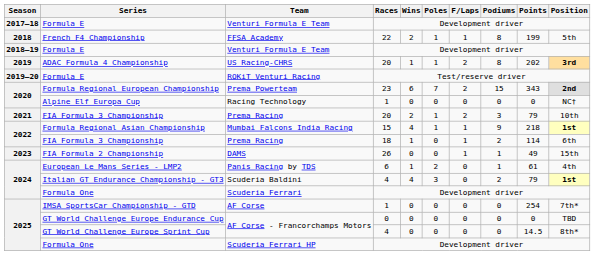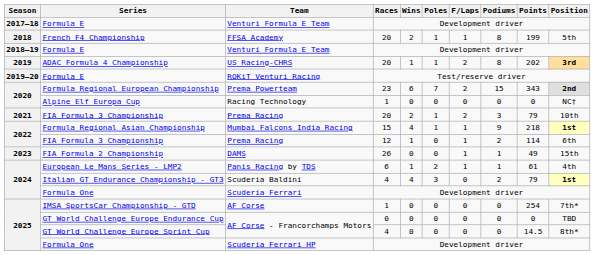 <table class="wikitable" style="font-size: 90%; text-align:center">
 <tr>
 <th>Season</th>
 <th>Series</th>
 <th>Team</th>
 <th>Races</th>
 <th>Wins</th>
 <th>Poles</th>
 <th>F/Laps</th>
 <th>Podiums</th>
 <th>Points</th>
 <th>Position</th>
 </tr>
 <tr>
 <th>2017–18</th>
 <td align=left><a href='#'>Formula E</a></td>
 <td align=left><a href='#'>Venturi Formula E Team</a></td>
 <td colspan="7">Development driver</td>
 </tr>
 <tr>
 <th>2018</th>
 <td align=left><a href='#'>French F4 Championship</a></td>
 <td align=left><a href='#'>FFSA Academy</a></td>
-<td>22</td>
+<td>20</td>
 <td>2</td>
 <td>1</td>
 <td>1</td>
 <td>8</td>
 <td>199</td>
 <td>5th</td>
 </tr>
 <tr>
 <th>2018–19</th>
 <td align=left><a href='#'>Formula E</a></td>
 <td align=left><a href='#'>Venturi Formula E Team</a></td>
 <td colspan="7">Development driver</td>
 </tr>
 <tr>
 <th>2019</th>
 <td align=left><a href='#'>ADAC Formula 4 Championship</a></td>
 <td align=left><a href='#'>US Racing-CHRS</a></td>
 <td>20</td>
 <td>1</td>
 <td>1</td>
 <td>2</td>
 <td>8</td>
 <td>202</td>
 <td style="background:#FFDF9F"><strong>3rd</strong></td>
 </tr>
 <tr>
 <th>2019–20</th>
 <td align=left><a href='#'>Formula E</a></td>
 <td align=left><a href='#'>ROKiT Venturi Racing</a></td>
 <td colspan="7">Test/reserve driver</td>
 </tr>
 <tr>
 <th rowspan=2>2020</th>
 <td align=left><a href='#'>Formula Regional European Championship</a></td>
 <td align=left><a href='#'>Prema Powerteam</a></td>
 <td>23</td>
 <td>6</td>
 <td>7</td>
 <td>2</td>
 <td>15</td>
 <td>343</td>
 <td style="background:#DFDFDF;"><strong>2nd</strong></td>
 </tr>
 <tr>
 <td align=left><a href='#'>Alpine Elf Europa Cup</a></td>
 <td align=left>Racing Technology</td>
 <td>1</td>
 <td>0</td>
 <td>0</td>
 <td>0</td>
 <td>0</td>
 <td>0</td>
 <td>NC†</td>
 </tr>
 <tr>
 <th>2021</th>
 <td align=left><a href='#'>FIA Formula 3 Championship</a></td>
 <td align=left><a href='#'>Prema Racing</a></td>
 <td>20</td>
 <td>2</td>
 <td>1</td>
 <td>2</td>
 <td>3</td>
 <td>79</td>
 <td>10th</td>
 </tr>
 <tr>
 <th rowspan=2>2022</th>
 <td align=left><a href='#'>Formula Regional Asian Championship</a></td>
 <td align=left><a href='#'>Mumbai Falcons India Racing</a></td>
 <td>15</td>
 <td>4</td>
 <td>1</td>
 <td>1</td>
 <td>9</td>
 <td>218</td>
 <td style="background:#FFFFBF;"><strong>1st</strong></td>
 </tr>
 <tr>
 <td align=left><a href='#'>FIA Formula 3 Championship</a></td>
 <td align=left><a href='#'>Prema Racing</a></td>
-<td>18</td>
+<td>12</td>
 <td>1</td>
 <td>0</td>
 <td>1</td>
 <td>2</td>
 <td>114</td>
 <td style="background:#">6th</td>
 </tr>
 <tr>
 <th>2023</th>
 <td align=left><a href='#'>FIA Formula 2 Championship</a></td>
 <td align=left><a href='#'>DAMS</a></td>
 <td>26</td>
 <td>0</td>
 <td>0</td>
 <td>1</td>
 <td>1</td>
 <td>49</td>
 <td>15th</td>
 </tr>
 <tr>
 <th rowspan=3>2024</th>
 <td align=left><a href='#'>European Le Mans Series - LMP2</a></td>
 <td align=left><a href='#'>Panis Racing</a> by <a href='#'>TDS</a></td>
 <td>6</td>
 <td>1</td>
 <td>2</td>
-<td>0</td>
+<td>1</td>
 <td>1</td>
 <td>61</td>
 <td>4th</td>
 </tr>
 <tr>
 <td align=left><a href='#'>Italian GT Endurance Championship - GT3</a></td>
 <td align=left>Scuderia Baldini</td>
 <td>4</td>
 <td>4</td>
 <td>3</td>
 <td>0</td>
 <td>2</td>
 <td>79</td>
 <td style="background:#FFFFBF;"><strong>1st</strong></td>
 </tr>
 <tr>
 <td align=left><a href='#'>Formula One</a></td>
 <td align=left><a href='#'>Scuderia Ferrari</a></td>
 <td colspan="7">Development driver</td>
 </tr>
 <tr>
 <th rowspan="4">2025</th>
 <td align=left><a href='#'>IMSA SportsCar Championship - GTD</a></td>
 <td align=left><a href='#'>AF Corse</a></td>
 <td>1</td>
 <td>0</td>
 <td>0</td>
 <td>0</td>
 <td>0</td>
 <td>254</td>
 <td>7th*</td>
 </tr>
 <tr>
 <td align=left><a href='#'>GT World Challenge Europe Endurance Cup</a></td>
 <td rowspan="2" align="left"><a href='#'>AF Corse</a> - Francorchamps Motors</td>
 <td>0</td>
 <td>0</td>
 <td>0</td>
 <td>0</td>
 <td>0</td>
 <td>0</td>
 <td>TBD</td>
 </tr>
 <tr>
 <td align=left><a href='#'>GT World Challenge Europe Sprint Cup</a></td>
 <td>4</td>
 <td>0</td>
 <td>0</td>
 <td>0</td>
 <td>0</td>
 <td>14.5</td>
 <td>8th*</td>
 </tr>
 <tr>
 <td align=left><a href='#'>Formula One</a></td>
 <td align=left><a href='#'>Scuderia Ferrari HP</a></td>
 <td colspan="7">Development driver</td>
 </tr>
 </table>
